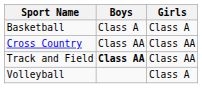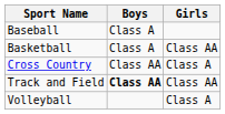 <table class="wikitable">
 <tr>
 <th>Sport Name</th>
 <th>Boys</th>
 <th>Girls</th>
 </tr>
 <tr>
+<td>Baseball</td>
+<td>Class A</td>
+<td></td>
+</tr>
+<tr>
 <td>Basketball</td>
 <td>Class A</td>
-<td>Class A</td>
+<td>Class AA</td>
 </tr>
 <tr>
 <td><a href='#'>Cross Country</a></td>
 <td>Class AA</td>
-<td>Class AA</td>
+<td>Class A</td>
 </tr>
 <tr>
 <td>Track and Field</td>
 <td><strong>Class AA</strong></td>
 <td>Class AA</td>
 </tr>
 <tr>
 <td>Volleyball</td>
 <td></td>
 <td>Class A</td>
 </tr>
 </table>
